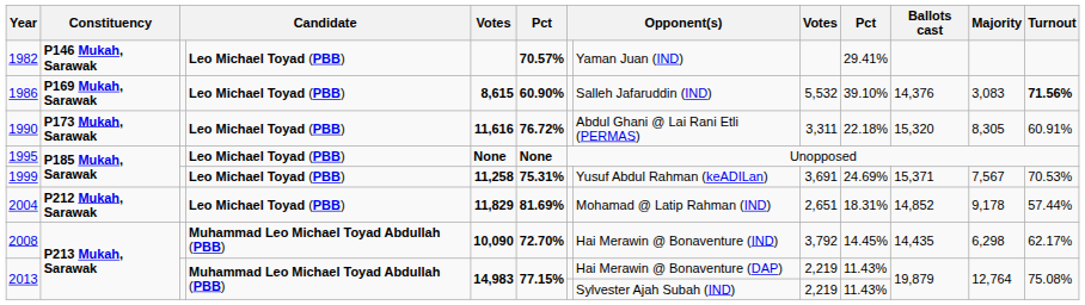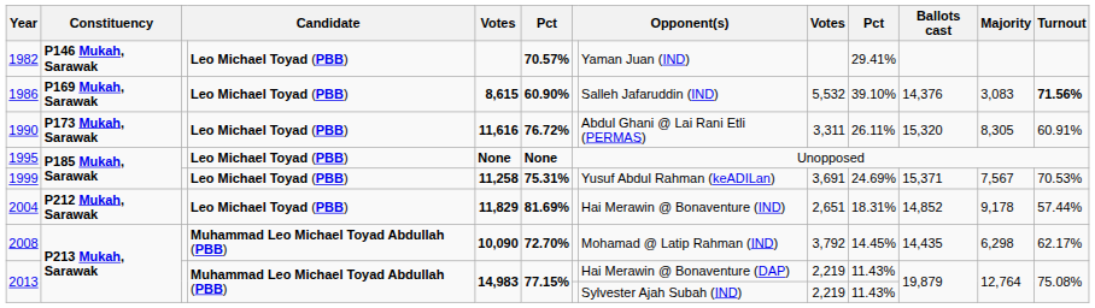 <table class="wikitable" style="margin:0.5em ; font-size:95%">
 <tr>
 <th>Year</th>
 <th>Constituency</th>
 <th colspan=2>Candidate</th>
 <th>Votes</th>
 <th>Pct</th>
 <th colspan=2>Opponent(s)</th>
 <th>Votes</th>
 <th>Pct</th>
 <th>Ballots cast</th>
 <th>Majority</th>
 <th>Turnout</th>
 </tr>
 <tr>
 <td><a href='#'>1982</a></td>
 <td><strong>P146 <a href='#'>Mukah</a>, Sarawak</strong></td>
 <td></td>
 <td><strong>Leo Michael Toyad</strong> (<a href='#'><strong>PBB</strong></a>)</td>
 <td align=right></td>
 <td><strong>70.57%</strong></td>
 <td></td>
 <td>Yaman Juan (<a href='#'>IND</a>)</td>
 <td align=right></td>
 <td>29.41%</td>
 <td></td>
 <td></td>
 <td></td>
 </tr>
 <tr>
 <td><a href='#'>1986</a></td>
 <td><strong>P169 <a href='#'>Mukah</a>, Sarawak</strong></td>
 <td></td>
 <td><strong>Leo Michael Toyad</strong> (<a href='#'><strong>PBB</strong></a>)</td>
 <td align=right><strong>8,615</strong></td>
 <td><strong>60.90%</strong></td>
 <td></td>
 <td>Salleh Jafaruddin (<a href='#'>IND</a>)</td>
 <td align=right>5,532</td>
 <td>39.10%</td>
 <td>14,376</td>
 <td>3,083</td>
 <td><strong>71.56%</strong></td>
 </tr>
 <tr>
 <td><a href='#'>1990</a></td>
 <td><strong>P173 <a href='#'>Mukah</a>, Sarawak</strong></td>
 <td></td>
 <td><strong>Leo Michael Toyad</strong> (<a href='#'><strong>PBB</strong></a>)</td>
 <td align=right><strong>11,616</strong></td>
 <td><strong>76.72%</strong></td>
 <td bgcolor=></td>
 <td>Abdul Ghani @ Lai Rani Etli (<a href='#'>PERMAS</a>)</td>
 <td align=right>3,311</td>
-<td>22.18%</td>
+<td>26.11%</td>
 <td>15,320</td>
 <td>8,305</td>
 <td>60.91%</td>
 </tr>
 <tr>
 <td><a href='#'>1995</a></td>
 <td rowspan=2><strong>P185 <a href='#'>Mukah</a>, Sarawak</strong></td>
 <td></td>
 <td><strong>Leo Michael Toyad</strong> (<a href='#'><strong>PBB</strong></a>)</td>
 <td><strong>None</strong></td>
 <td><strong>None</strong></td>
 <td align=center colspan=9>Unopposed</td>
 </tr>
 <tr>
 <td><a href='#'>1999</a></td>
 <td></td>
 <td><strong>Leo Michael Toyad</strong> (<a href='#'><strong>PBB</strong></a>)</td>
 <td align=right><strong>11,258</strong></td>
 <td><strong>75.31%</strong></td>
 <td></td>
 <td>Yusuf Abdul Rahman (<a href='#'>keADILan</a>)</td>
 <td align=right>3,691</td>
 <td>24.69%</td>
 <td>15,371</td>
 <td>7,567</td>
 <td>70.53%</td>
 </tr>
 <tr>
 <td><a href='#'>2004</a></td>
 <td><strong>P212 <a href='#'>Mukah</a>, Sarawak</strong></td>
 <td></td>
 <td><strong>Leo Michael Toyad</strong> (<a href='#'><strong>PBB</strong></a>)</td>
 <td align=right><strong>11,829</strong></td>
 <td><strong>81.69%</strong></td>
 <td></td>
-<td>Mohamad @ Latip Rahman (<a href='#'>IND</a>)</td>
+<td>Hai Merawin @ Bonaventure (<a href='#'>IND</a>)</td>
 <td align=right>2,651</td>
 <td>18.31%</td>
 <td>14,852</td>
 <td>9,178</td>
 <td>57.44%</td>
 </tr>
 <tr>
 <td><a href='#'>2008</a></td>
 <td rowspan=3><strong>P213 <a href='#'>Mukah</a>, Sarawak</strong></td>
 <td></td>
 <td><strong>Muhammad Leo Michael Toyad Abdullah</strong> (<a href='#'><strong>PBB</strong></a>)</td>
 <td align=right><strong>10,090</strong></td>
 <td><strong>72.70%</strong></td>
 <td></td>
-<td>Hai Merawin @ Bonaventure (<a href='#'>IND</a>)</td>
+<td>Mohamad @ Latip Rahman (<a href='#'>IND</a>)</td>
 <td align=right>3,792</td>
 <td>14.45%</td>
 <td>14,435</td>
 <td>6,298</td>
 <td>62.17%</td>
 </tr>
 <tr>
 <td rowspan=2><a href='#'>2013</a></td>
 <td rowspan=2 ></td>
 <td rowspan=2><strong>Muhammad Leo Michael Toyad Abdullah</strong> (<a href='#'><strong>PBB</strong></a>)</td>
 <td rowspan=2 align=right><strong>14,983</strong></td>
 <td rowspan=2><strong>77.15%</strong></td>
 <td></td>
 <td>Hai Merawin @ Bonaventure (<a href='#'>DAP</a>)</td>
 <td align=right>2,219</td>
 <td>11.43%</td>
 <td rowspan=2>19,879</td>
 <td rowspan=2>12,764</td>
 <td rowspan=2>75.08%</td>
 </tr>
 <tr>
 <td></td>
 <td>Sylvester Ajah Subah (<a href='#'>IND</a>)</td>
 <td align=right>2,219</td>
 <td>11.43%</td>
 </tr>
 </table>
